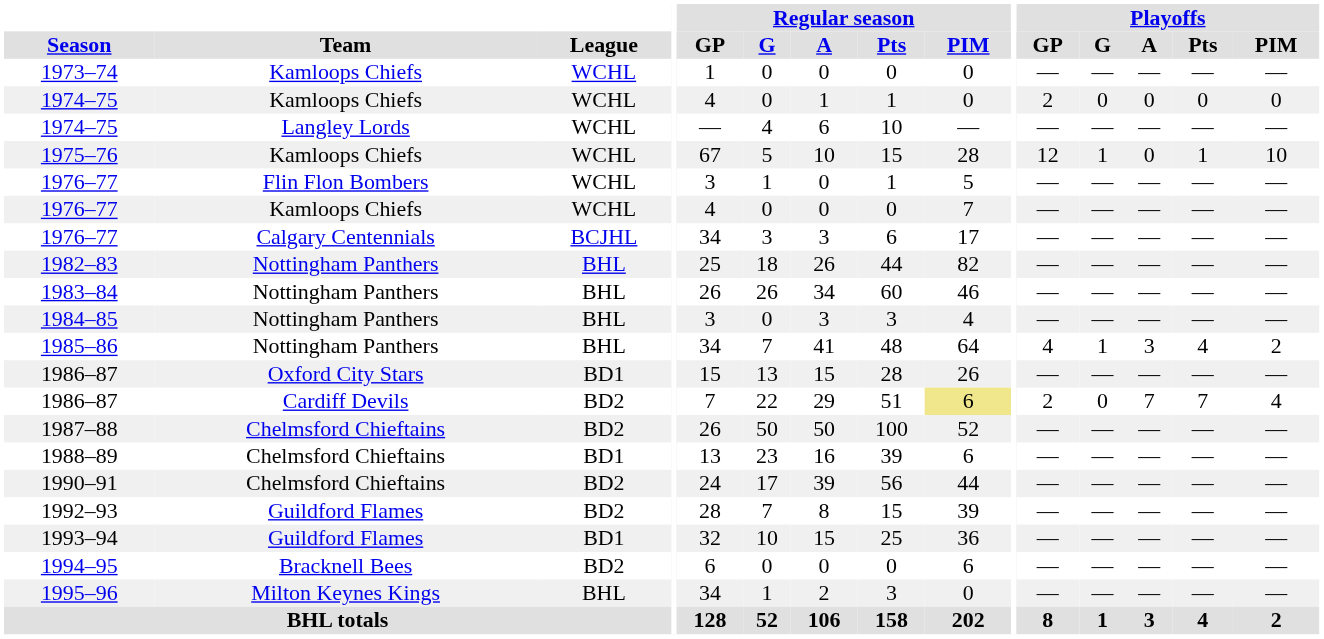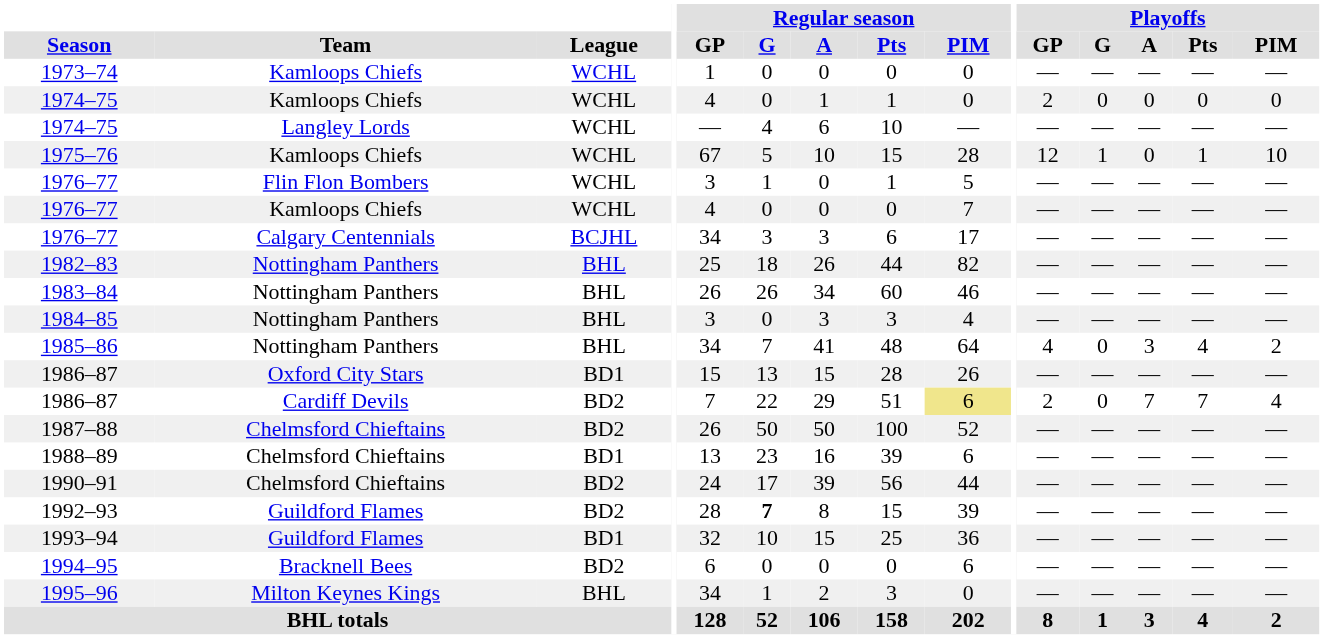 <table border="0" cellpadding="1" cellspacing="0" style="text-align:center; width:60em">
 <tr bgcolor="#e0e0e0">
 <th colspan="3" bgcolor="#ffffff"></th>
 <th rowspan="99" bgcolor="#ffffff"></th>
 <th colspan="5"><a href='#'>Regular season</a></th>
 <th rowspan="99" bgcolor="#ffffff"></th>
 <th colspan="5"><a href='#'>Playoffs</a></th>
 </tr>
 <tr bgcolor="#e0e0e0">
 <th><a href='#'>Season</a></th>
 <th>Team</th>
 <th>League</th>
 <th>GP</th>
 <th><a href='#'>G</a></th>
 <th><a href='#'>A</a></th>
 <th><a href='#'>Pts</a></th>
 <th><a href='#'>PIM</a></th>
 <th>GP</th>
 <th>G</th>
 <th>A</th>
 <th>Pts</th>
 <th>PIM</th>
 </tr>
 <tr>
 <td><a href='#'>1973–74</a></td>
 <td><a href='#'>Kamloops Chiefs</a></td>
 <td><a href='#'>WCHL</a></td>
 <td>1</td>
 <td>0</td>
 <td>0</td>
 <td>0</td>
 <td>0</td>
 <td>—</td>
 <td>—</td>
 <td>—</td>
 <td>—</td>
 <td>—</td>
 </tr>
 <tr bgcolor="#f0f0f0">
 <td><a href='#'>1974–75</a></td>
 <td>Kamloops Chiefs</td>
 <td>WCHL</td>
 <td>4</td>
 <td>0</td>
 <td>1</td>
 <td>1</td>
 <td>0</td>
 <td>2</td>
 <td>0</td>
 <td>0</td>
 <td>0</td>
 <td>0</td>
 </tr>
 <tr>
 <td><a href='#'>1974–75</a></td>
 <td><a href='#'>Langley Lords</a></td>
 <td>WCHL</td>
 <td>—</td>
 <td>4</td>
 <td>6</td>
 <td>10</td>
 <td>—</td>
 <td>—</td>
 <td>—</td>
 <td>—</td>
 <td>—</td>
 <td>—</td>
 </tr>
 <tr bgcolor="#f0f0f0">
 <td><a href='#'>1975–76</a></td>
 <td>Kamloops Chiefs</td>
 <td>WCHL</td>
 <td>67</td>
 <td>5</td>
 <td>10</td>
 <td>15</td>
 <td>28</td>
 <td>12</td>
 <td>1</td>
 <td>0</td>
 <td>1</td>
 <td>10</td>
 </tr>
 <tr>
 <td><a href='#'>1976–77</a></td>
 <td><a href='#'>Flin Flon Bombers</a></td>
 <td>WCHL</td>
 <td>3</td>
 <td>1</td>
 <td>0</td>
 <td>1</td>
 <td>5</td>
 <td>—</td>
 <td>—</td>
 <td>—</td>
 <td>—</td>
 <td>—</td>
 </tr>
 <tr bgcolor="#f0f0f0">
 <td><a href='#'>1976–77</a></td>
 <td>Kamloops Chiefs</td>
 <td>WCHL</td>
 <td>4</td>
 <td>0</td>
 <td>0</td>
 <td>0</td>
 <td>7</td>
 <td>—</td>
 <td>—</td>
 <td>—</td>
 <td>—</td>
 <td>—</td>
 </tr>
 <tr>
 <td><a href='#'>1976–77</a></td>
 <td><a href='#'>Calgary Centennials</a></td>
 <td><a href='#'>BCJHL</a></td>
 <td>34</td>
 <td>3</td>
 <td>3</td>
 <td>6</td>
 <td>17</td>
 <td>—</td>
 <td>—</td>
 <td>—</td>
 <td>—</td>
 <td>—</td>
 </tr>
 <tr bgcolor="#f0f0f0">
 <td><a href='#'>1982–83</a></td>
 <td><a href='#'>Nottingham Panthers</a></td>
 <td><a href='#'>BHL</a></td>
 <td>25</td>
 <td>18</td>
 <td>26</td>
 <td>44</td>
 <td>82</td>
 <td>—</td>
 <td>—</td>
 <td>—</td>
 <td>—</td>
 <td>—</td>
 </tr>
 <tr>
 <td><a href='#'>1983–84</a></td>
 <td>Nottingham Panthers</td>
 <td>BHL</td>
 <td>26</td>
 <td>26</td>
 <td>34</td>
 <td>60</td>
 <td>46</td>
 <td>—</td>
 <td>—</td>
 <td>—</td>
 <td>—</td>
 <td>—</td>
 </tr>
 <tr bgcolor="#f0f0f0">
 <td><a href='#'>1984–85</a></td>
 <td>Nottingham Panthers</td>
 <td>BHL</td>
 <td>3</td>
 <td>0</td>
 <td>3</td>
 <td>3</td>
 <td>4</td>
 <td>—</td>
 <td>—</td>
 <td>—</td>
 <td>—</td>
 <td>—</td>
 </tr>
 <tr>
 <td><a href='#'>1985–86</a></td>
 <td>Nottingham Panthers</td>
 <td>BHL</td>
 <td>34</td>
 <td>7</td>
 <td>41</td>
 <td>48</td>
 <td>64</td>
 <td>4</td>
-<td>1</td>
+<td>0</td>
 <td>3</td>
 <td>4</td>
 <td>2</td>
 </tr>
 <tr bgcolor="#f0f0f0">
 <td>1986–87</td>
 <td><a href='#'>Oxford City Stars</a></td>
 <td>BD1</td>
 <td>15</td>
 <td>13</td>
 <td>15</td>
 <td>28</td>
 <td>26</td>
 <td>—</td>
 <td>—</td>
 <td>—</td>
 <td>—</td>
 <td>—</td>
 </tr>
 <tr>
 <td>1986–87</td>
 <td><a href='#'>Cardiff Devils</a></td>
 <td>BD2</td>
 <td>7</td>
 <td>22</td>
 <td>29</td>
 <td>51</td>
 <td style="background: khaki;">6</td>
 <td>2</td>
 <td>0</td>
 <td>7</td>
 <td>7</td>
 <td>4</td>
 </tr>
 <tr bgcolor="#f0f0f0">
 <td>1987–88</td>
 <td><a href='#'>Chelmsford Chieftains</a></td>
 <td>BD2</td>
 <td>26</td>
 <td>50</td>
 <td>50</td>
 <td>100</td>
 <td>52</td>
 <td>—</td>
 <td>—</td>
 <td>—</td>
 <td>—</td>
 <td>—</td>
 </tr>
 <tr>
 <td>1988–89</td>
 <td>Chelmsford Chieftains</td>
 <td>BD1</td>
 <td>13</td>
 <td>23</td>
 <td>16</td>
 <td>39</td>
 <td>6</td>
 <td>—</td>
 <td>—</td>
 <td>—</td>
 <td>—</td>
 <td>—</td>
 </tr>
 <tr bgcolor="#f0f0f0">
 <td>1990–91</td>
 <td>Chelmsford Chieftains</td>
 <td>BD2</td>
 <td>24</td>
 <td>17</td>
 <td>39</td>
 <td>56</td>
 <td>44</td>
 <td>—</td>
 <td>—</td>
 <td>—</td>
 <td>—</td>
 <td>—</td>
 </tr>
 <tr>
 <td>1992–93</td>
 <td><a href='#'>Guildford Flames</a></td>
 <td>BD2</td>
 <td>28</td>
-<td>7</td>
+<td><strong>7</strong></td>
 <td>8</td>
 <td>15</td>
 <td>39</td>
 <td>—</td>
 <td>—</td>
 <td>—</td>
 <td>—</td>
 <td>—</td>
 </tr>
 <tr bgcolor="#f0f0f0">
 <td>1993–94</td>
 <td><a href='#'>Guildford Flames</a></td>
 <td>BD1</td>
 <td>32</td>
 <td>10</td>
 <td>15</td>
 <td>25</td>
 <td>36</td>
 <td>—</td>
 <td>—</td>
 <td>—</td>
 <td>—</td>
 <td>—</td>
 </tr>
 <tr>
 <td><a href='#'>1994–95</a></td>
 <td><a href='#'>Bracknell Bees</a></td>
 <td>BD2</td>
 <td>6</td>
 <td>0</td>
 <td>0</td>
 <td>0</td>
 <td>6</td>
 <td>—</td>
 <td>—</td>
 <td>—</td>
 <td>—</td>
 <td>—</td>
 </tr>
 <tr bgcolor="#f0f0f0">
 <td><a href='#'>1995–96</a></td>
 <td><a href='#'>Milton Keynes Kings</a></td>
 <td>BHL</td>
 <td>34</td>
 <td>1</td>
 <td>2</td>
 <td>3</td>
 <td>0</td>
 <td>—</td>
 <td>—</td>
 <td>—</td>
 <td>—</td>
 <td>—</td>
 </tr>
 <tr>
 </tr>
 <tr ALIGN="center" bgcolor="#e0e0e0">
 <th colspan="3">BHL totals</th>
 <th ALIGN="center">128</th>
 <th ALIGN="center">52</th>
 <th ALIGN="center">106</th>
 <th ALIGN="center">158</th>
 <th ALIGN="center">202</th>
 <th ALIGN="center">8</th>
 <th ALIGN="center">1</th>
 <th ALIGN="center">3</th>
 <th ALIGN="center">4</th>
 <th ALIGN="center">2</th>
 </tr>
 </table>
